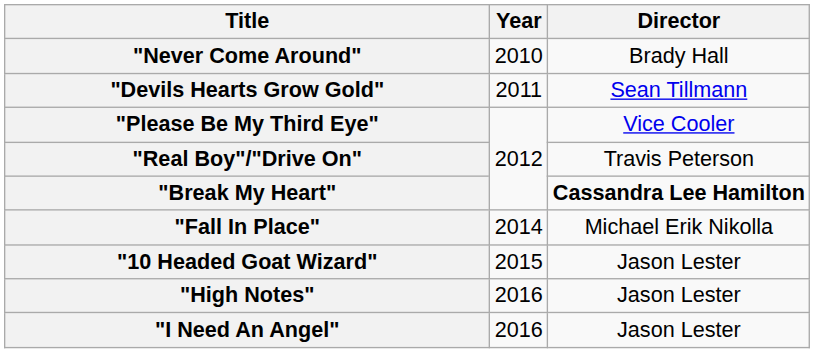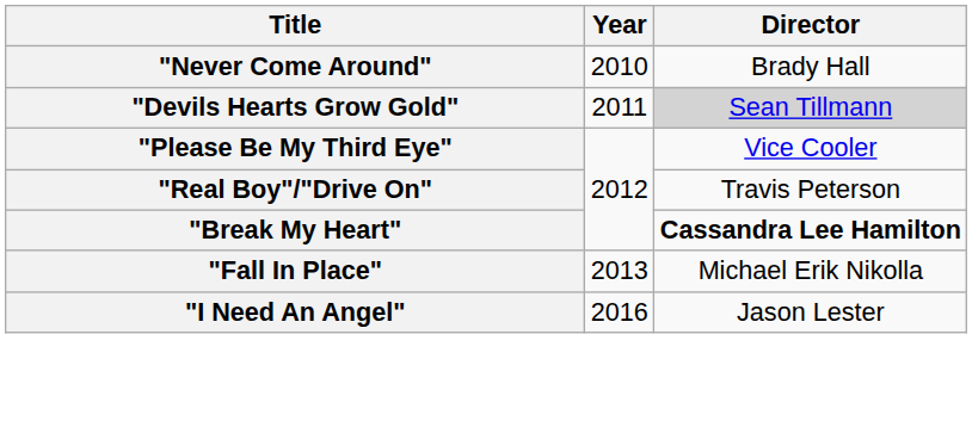 <table class="wikitable plainrowheaders" style="text-align:center;">
 <tr>
 <th scope="col" style="width:22em;">Title</th>
 <th scope="col">Year</th>
 <th scope="col">Director</th>
 </tr>
 <tr>
 <th scope="row">"Never Come Around"</th>
 <td rowspan=1>2010</td>
 <td rowspan=1>Brady Hall</td>
 </tr>
 <tr>
 <th scope="row">"Devils Hearts Grow Gold"</th>
 <td rowspan=1>2011</td>
-<td><a href='#'>Sean Tillmann</a></td>
+<td style="background: lightgrey;"><a href='#'>Sean Tillmann</a></td>
 </tr>
 <tr>
 <th scope="row">"Please Be My Third Eye"</th>
 <td rowspan=3>2012</td>
 <td><a href='#'>Vice Cooler</a></td>
 </tr>
 <tr>
 <th scope="row">"Real Boy"/"Drive On"</th>
 <td>Travis Peterson</td>
 </tr>
 <tr>
 <th scope="row">"Break My Heart"</th>
 <td><strong>Cassandra Lee Hamilton</strong></td>
 </tr>
 <tr>
 <th scope="row">"Fall In Place"</th>
-<td rowspan=1>2014</td>
+<td rowspan=1>2013</td>
 <td>Michael Erik Nikolla</td>
-</tr>
-<tr>
-<th scope="row">"10 Headed Goat Wizard"</th>
-<td rowspan=1>2015</td>
-<td>Jason Lester</td>
-</tr>
-<tr>
-<th scope="row">"High Notes"</th>
-<td rowspan=1>2016</td>
-<td>Jason Lester</td>
 </tr>
 <tr>
 <th scope="row">"I Need An Angel"</th>
 <td rowspan=1>2016</td>
 <td>Jason Lester</td>
 </tr>
 </table>
